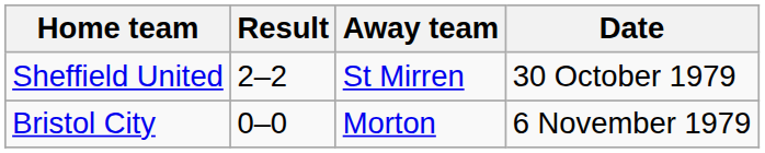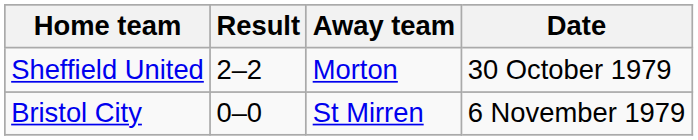 <table class="wikitable">
 <tr>
 <th>Home team</th>
 <th>Result</th>
 <th>Away team</th>
 <th>Date</th>
 </tr>
 <tr>
 <td><a href='#'>Sheffield United</a></td>
 <td>2–2</td>
-<td><a href='#'>St Mirren</a></td>
+<td><a href='#'>Morton</a></td>
 <td>30 October 1979</td>
 </tr>
 <tr>
 <td><a href='#'>Bristol City</a></td>
 <td>0–0</td>
-<td><a href='#'>Morton</a></td>
+<td><a href='#'>St Mirren</a></td>
 <td>6 November 1979</td>
 </tr>
 </table>
